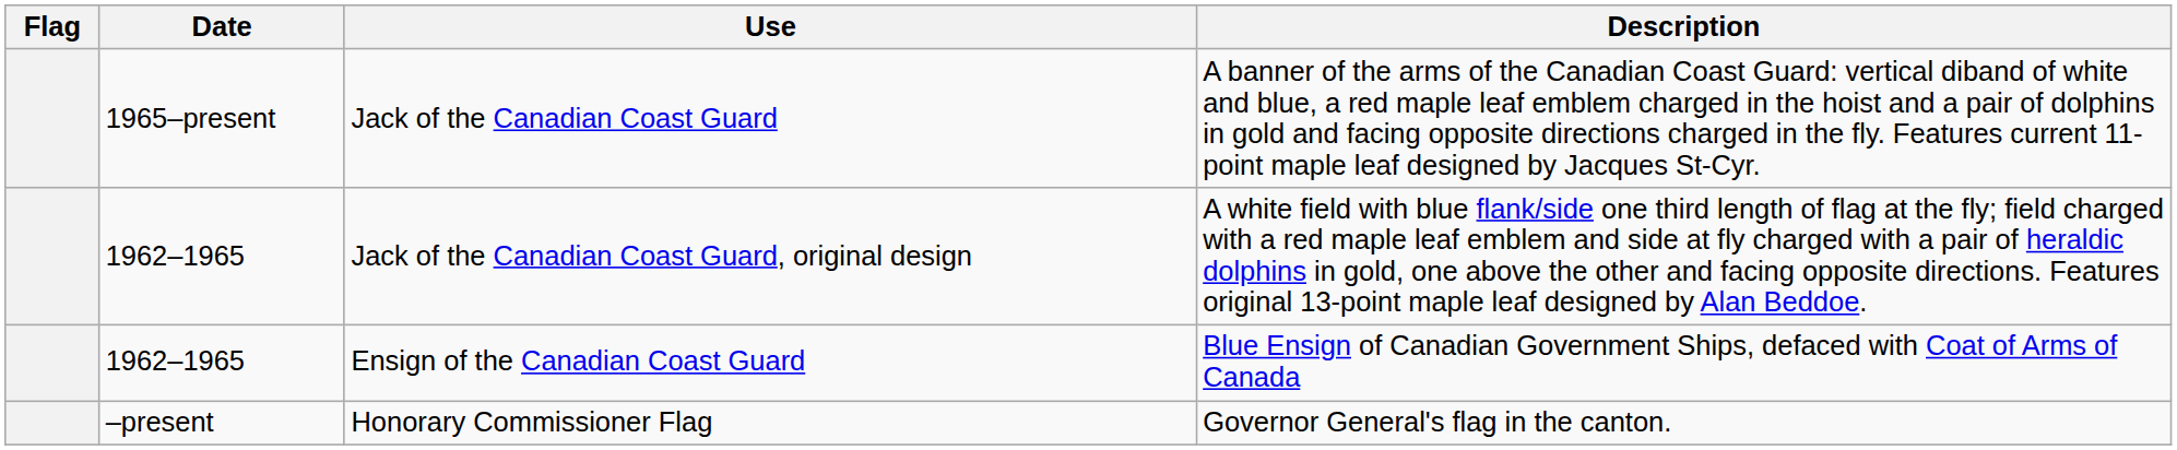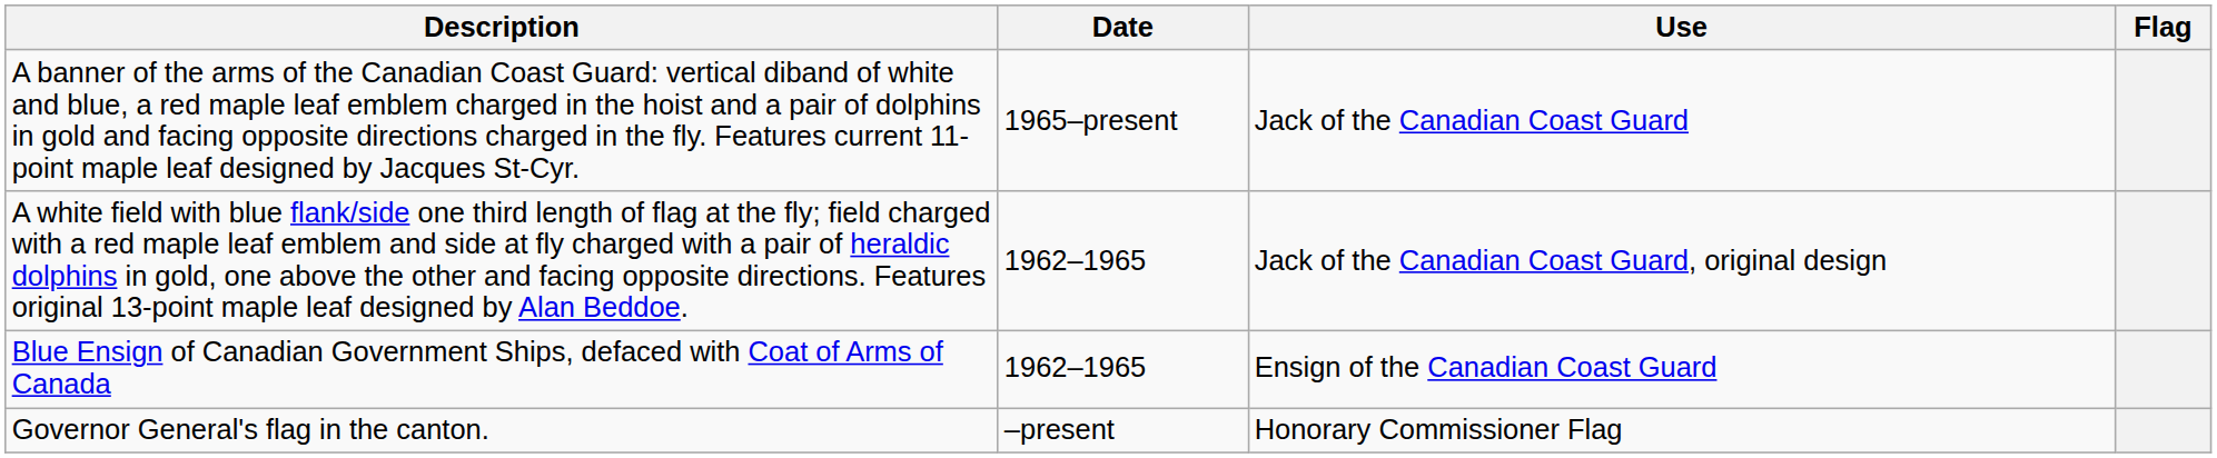 <table class="wikitable">
 <tr>
-<th scope="col">Flag</th>
+<th scope="col" style="width: 45%;">Description</th>
 <th scope="col">Date</th>
 <th scope="col">Use</th>
-<th scope="col" style="width: 45%;">Description</th>
+<th scope="col">Flag</th>
 </tr>
 <tr>
-<th scope="row"></th>
+<td>A banner of the arms of the Canadian Coast Guard: vertical diband of white and blue, a red maple leaf emblem charged in the hoist and a pair of dolphins in gold and facing opposite directions charged in the fly. Features current 11-point maple leaf designed by Jacques St-Cyr.</td>
 <td>1965–present</td>
 <td>Jack of the <a href='#'>Canadian Coast Guard</a></td>
-<td>A banner of the arms of the Canadian Coast Guard: vertical diband of white and blue, a red maple leaf emblem charged in the hoist and a pair of dolphins in gold and facing opposite directions charged in the fly. Features current 11-point maple leaf designed by Jacques St-Cyr.</td>
+<th scope="row"></th>
 </tr>
 <tr>
-<th scope="row"></th>
+<td>A white field with blue <a href='#'>flank/side</a> one third length of flag at the fly; field charged with a red maple leaf emblem and side at fly charged with a pair of <a href='#'>heraldic dolphins</a> in gold, one above the other and facing opposite directions. Features original 13-point maple leaf designed by <a href='#'>Alan Beddoe</a>.</td>
 <td>1962–1965</td>
 <td>Jack of the <a href='#'>Canadian Coast Guard</a>, original design</td>
-<td>A white field with blue <a href='#'>flank/side</a> one third length of flag at the fly; field charged with a red maple leaf emblem and side at fly charged with a pair of <a href='#'>heraldic dolphins</a> in gold, one above the other and facing opposite directions. Features original 13-point maple leaf designed by <a href='#'>Alan Beddoe</a>.</td>
+<th scope="row"></th>
 </tr>
 <tr>
-<th scope="row"></th>
+<td><a href='#'>Blue Ensign</a> of Canadian Government Ships, defaced with <a href='#'>Coat of Arms of Canada</a></td>
 <td>1962–1965</td>
 <td>Ensign of the <a href='#'>Canadian Coast Guard</a></td>
-<td><a href='#'>Blue Ensign</a> of Canadian Government Ships, defaced with <a href='#'>Coat of Arms of Canada</a></td>
+<th scope="row"></th>
 </tr>
 <tr>
-<th scope="row"></th>
+<td>Governor General's flag in the canton.</td>
 <td>–present</td>
 <td>Honorary Commissioner Flag</td>
-<td>Governor General's flag in the canton.</td>
+<th scope="row"></th>
 </tr>
 </table>
